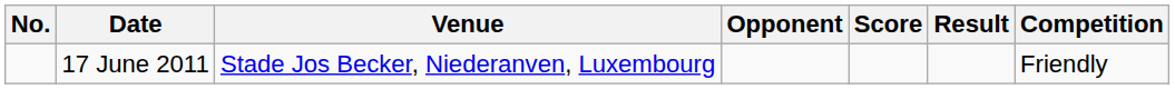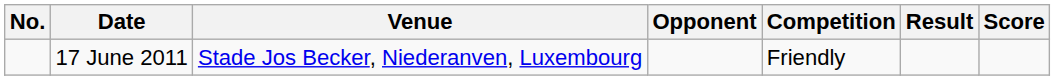 <table class="wikitable">
 <tr>
 <th>No.</th>
 <th>Date</th>
 <th>Venue</th>
 <th>Opponent</th>
+<th>Competition</th>
+<th>Result</th>
 <th>Score</th>
-<th>Result</th>
-<th>Competition</th>
 </tr>
 <tr>
 <td></td>
 <td>17 June 2011</td>
 <td><a href='#'>Stade Jos Becker</a>, <a href='#'>Niederanven</a>, <a href='#'>Luxembourg</a></td>
 <td></td>
+<td>Friendly</td>
 <td></td>
 <td></td>
-<td>Friendly</td>
 </tr>
 </table>
